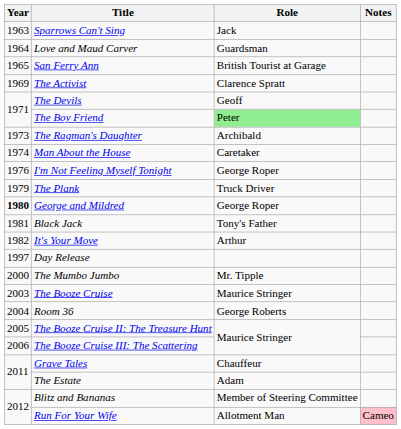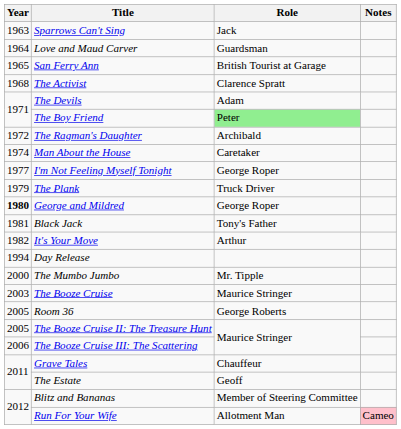 <table class="wikitable">
 <tr>
 <th>Year</th>
 <th>Title</th>
 <th>Role</th>
 <th>Notes</th>
 </tr>
 <tr>
 <td>1963</td>
 <td><em><a href='#'>Sparrows Can't Sing</a></em></td>
 <td>Jack</td>
 <td></td>
 </tr>
 <tr>
 <td>1964</td>
 <td><em>Love and Maud Carver</em></td>
 <td>Guardsman</td>
 <td></td>
 </tr>
 <tr>
 <td>1965</td>
 <td><em><a href='#'>San Ferry Ann</a></em></td>
 <td>British Tourist at Garage</td>
 <td></td>
 </tr>
 <tr>
-<td>1969</td>
+<td>1968</td>
 <td><em><a href='#'>The Activist</a></em></td>
 <td>Clarence Spratt</td>
 <td></td>
 </tr>
 <tr>
 <td rowspan="2">1971</td>
 <td><em><a href='#'>The Devils</a></em></td>
-<td>Geoff</td>
+<td>Adam</td>
 <td></td>
 </tr>
 <tr>
 <td><em><a href='#'>The Boy Friend</a></em></td>
 <td style="background: lightgreen;">Peter</td>
 <td></td>
 </tr>
 <tr>
-<td>1973</td>
+<td>1972</td>
 <td><em><a href='#'>The Ragman's Daughter</a></em></td>
 <td>Archibald</td>
 <td></td>
 </tr>
 <tr>
 <td>1974</td>
 <td><em><a href='#'>Man About the House</a></em></td>
 <td>Caretaker</td>
 <td></td>
 </tr>
 <tr>
-<td>1976</td>
+<td>1977</td>
 <td><em><a href='#'>I'm Not Feeling Myself Tonight</a></em></td>
 <td>George Roper</td>
 <td></td>
 </tr>
 <tr>
 <td>1979</td>
 <td><em><a href='#'>The Plank</a></em></td>
 <td>Truck Driver</td>
 <td></td>
 </tr>
 <tr>
 <td><strong>1980</strong></td>
 <td><em><a href='#'>George and Mildred</a></em></td>
 <td>George Roper</td>
 <td></td>
 </tr>
 <tr>
 <td>1981</td>
 <td><em>Black Jack</em></td>
 <td>Tony's Father</td>
 <td></td>
 </tr>
 <tr>
 <td>1982</td>
 <td><em><a href='#'>It's Your Move</a></em></td>
 <td>Arthur</td>
 <td></td>
 </tr>
 <tr>
-<td>1997</td>
+<td>1994</td>
 <td><em>Day Release</em></td>
 <td></td>
 <td></td>
 </tr>
 <tr>
 <td>2000</td>
 <td><em>The Mumbo Jumbo</em></td>
 <td>Mr. Tipple</td>
 <td></td>
 </tr>
 <tr>
 <td>2003</td>
 <td><em><a href='#'>The Booze Cruise</a></em></td>
 <td>Maurice Stringer</td>
 <td></td>
 </tr>
 <tr>
-<td>2004</td>
+<td>2005</td>
 <td><em>Room 36</em></td>
 <td>George Roberts</td>
 <td></td>
 </tr>
 <tr>
 <td>2005</td>
 <td><em><a href='#'>The Booze Cruise II: The Treasure Hunt</a></em></td>
 <td rowspan="2">Maurice Stringer</td>
 <td></td>
 </tr>
 <tr>
 <td>2006</td>
 <td><em><a href='#'>The Booze Cruise III: The Scattering</a></em></td>
 <td></td>
 </tr>
 <tr>
 <td rowspan="2">2011</td>
 <td><em><a href='#'>Grave Tales</a></em></td>
 <td>Chauffeur</td>
 <td></td>
 </tr>
 <tr>
 <td><em>The Estate</em></td>
-<td>Adam</td>
+<td>Geoff</td>
 <td></td>
 </tr>
 <tr>
 <td rowspan="2">2012</td>
 <td><em>Blitz and Bananas</em></td>
 <td>Member of Steering Committee</td>
 <td></td>
 </tr>
 <tr>
 <td><em><a href='#'>Run For Your Wife</a></em></td>
 <td>Allotment Man</td>
 <td style="background: pink;">Cameo</td>
 </tr>
 </table>
